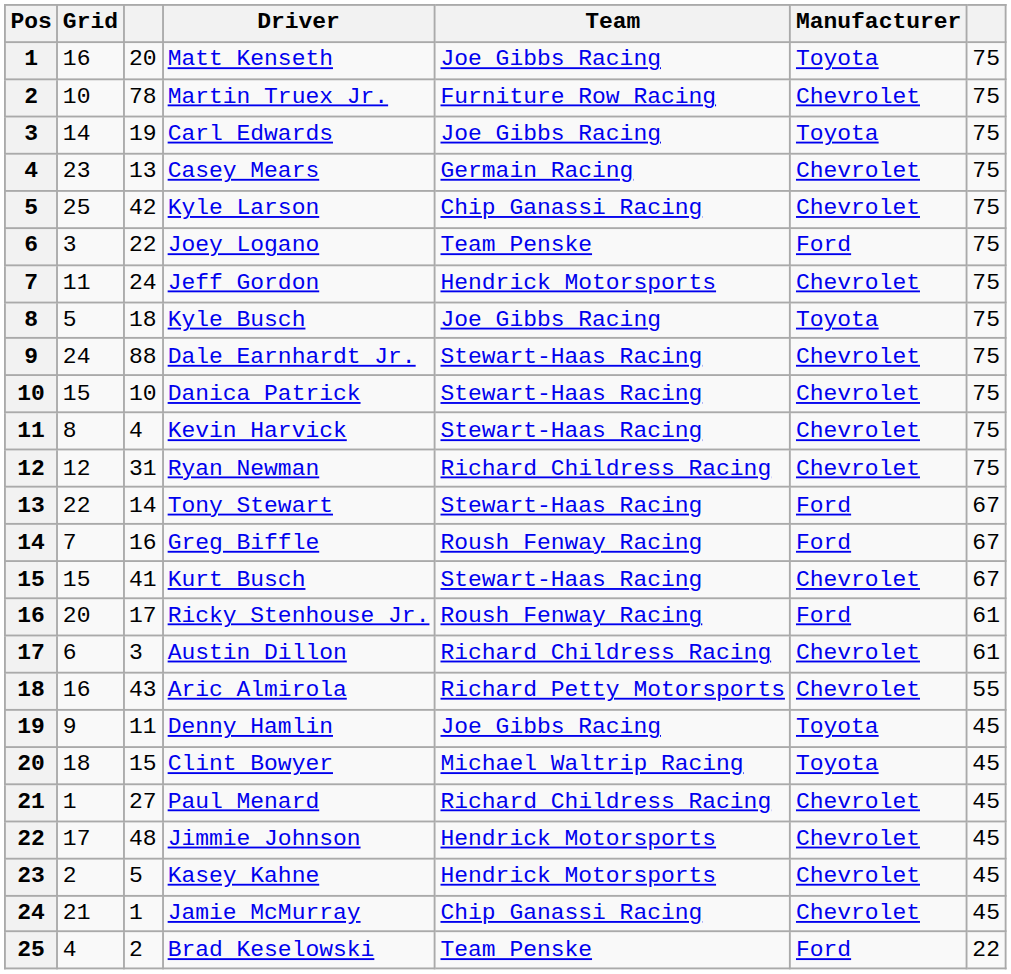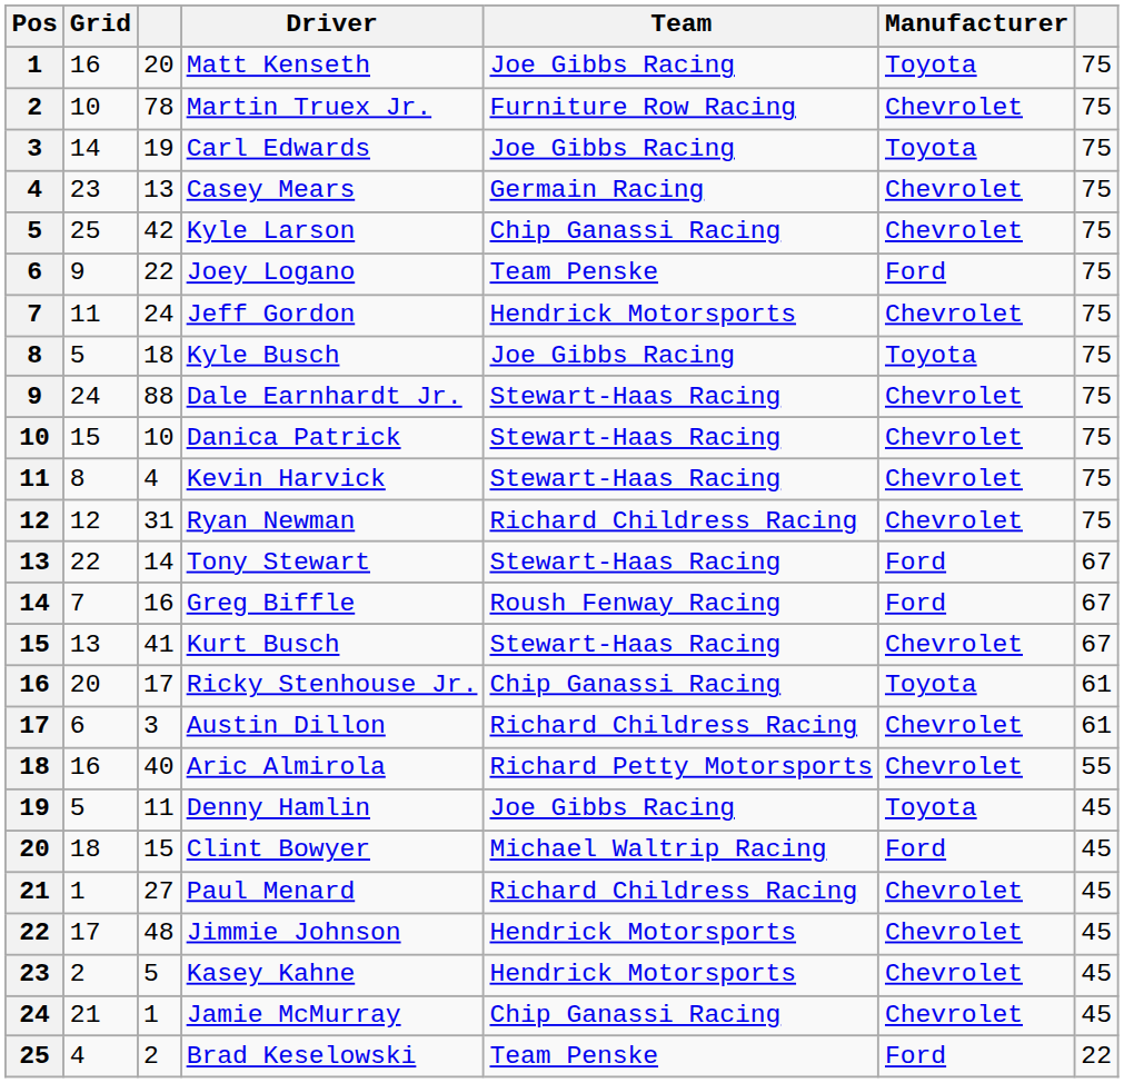 <table class="wikitable" style="font-size:95%">
 <tr>
 <th>Pos</th>
 <th>Grid</th>
 <th></th>
 <th>Driver</th>
 <th>Team</th>
 <th>Manufacturer</th>
 <th></th>
 </tr>
 <tr>
 <th>1</th>
 <td>16</td>
 <td>20</td>
 <td><a href='#'>Matt Kenseth</a></td>
 <td><a href='#'>Joe Gibbs Racing</a></td>
 <td><a href='#'>Toyota</a></td>
 <td>75</td>
 </tr>
 <tr>
 <th>2</th>
 <td>10</td>
 <td>78</td>
 <td><a href='#'>Martin Truex Jr.</a></td>
 <td><a href='#'>Furniture Row Racing</a></td>
 <td><a href='#'>Chevrolet</a></td>
 <td>75</td>
 </tr>
 <tr>
 <th>3</th>
 <td>14</td>
 <td>19</td>
 <td><a href='#'>Carl Edwards</a></td>
 <td><a href='#'>Joe Gibbs Racing</a></td>
 <td><a href='#'>Toyota</a></td>
 <td>75</td>
 </tr>
 <tr>
 <th>4</th>
 <td>23</td>
 <td>13</td>
 <td><a href='#'>Casey Mears</a></td>
 <td><a href='#'>Germain Racing</a></td>
 <td><a href='#'>Chevrolet</a></td>
 <td>75</td>
 </tr>
 <tr>
 <th>5</th>
 <td>25</td>
 <td>42</td>
 <td><a href='#'>Kyle Larson</a></td>
 <td><a href='#'>Chip Ganassi Racing</a></td>
 <td><a href='#'>Chevrolet</a></td>
 <td>75</td>
 </tr>
 <tr>
 <th>6</th>
-<td>3</td>
+<td>9</td>
 <td>22</td>
 <td><a href='#'>Joey Logano</a></td>
 <td><a href='#'>Team Penske</a></td>
 <td><a href='#'>Ford</a></td>
 <td>75</td>
 </tr>
 <tr>
 <th>7</th>
 <td>11</td>
 <td>24</td>
 <td><a href='#'>Jeff Gordon</a></td>
 <td><a href='#'>Hendrick Motorsports</a></td>
 <td><a href='#'>Chevrolet</a></td>
 <td>75</td>
 </tr>
 <tr>
 <th>8</th>
 <td>5</td>
 <td>18</td>
 <td><a href='#'>Kyle Busch</a></td>
 <td><a href='#'>Joe Gibbs Racing</a></td>
 <td><a href='#'>Toyota</a></td>
 <td>75</td>
 </tr>
 <tr>
 <th>9</th>
 <td>24</td>
 <td>88</td>
 <td><a href='#'>Dale Earnhardt Jr.</a></td>
 <td><a href='#'>Stewart-Haas Racing</a></td>
 <td><a href='#'>Chevrolet</a></td>
 <td>75</td>
 </tr>
 <tr>
 <th>10</th>
 <td>15</td>
 <td>10</td>
 <td><a href='#'>Danica Patrick</a></td>
 <td><a href='#'>Stewart-Haas Racing</a></td>
 <td><a href='#'>Chevrolet</a></td>
 <td>75</td>
 </tr>
 <tr>
 <th>11</th>
 <td>8</td>
 <td>4</td>
 <td><a href='#'>Kevin Harvick</a></td>
 <td><a href='#'>Stewart-Haas Racing</a></td>
 <td><a href='#'>Chevrolet</a></td>
 <td>75</td>
 </tr>
 <tr>
 <th>12</th>
 <td>12</td>
 <td>31</td>
 <td><a href='#'>Ryan Newman</a></td>
 <td><a href='#'>Richard Childress Racing</a></td>
 <td><a href='#'>Chevrolet</a></td>
 <td>75</td>
 </tr>
 <tr>
 <th>13</th>
 <td>22</td>
 <td>14</td>
 <td><a href='#'>Tony Stewart</a></td>
 <td><a href='#'>Stewart-Haas Racing</a></td>
 <td><a href='#'>Ford</a></td>
 <td>67</td>
 </tr>
 <tr>
 <th>14</th>
 <td>7</td>
 <td>16</td>
 <td><a href='#'>Greg Biffle</a></td>
 <td><a href='#'>Roush Fenway Racing</a></td>
 <td><a href='#'>Ford</a></td>
 <td>67</td>
 </tr>
 <tr>
 <th>15</th>
-<td>15</td>
+<td>13</td>
 <td>41</td>
 <td><a href='#'>Kurt Busch</a></td>
 <td><a href='#'>Stewart-Haas Racing</a></td>
 <td><a href='#'>Chevrolet</a></td>
 <td>67</td>
 </tr>
 <tr>
 <th>16</th>
 <td>20</td>
 <td>17</td>
 <td><a href='#'>Ricky Stenhouse Jr.</a></td>
-<td><a href='#'>Roush Fenway Racing</a></td>
-<td><a href='#'>Ford</a></td>
+<td><a href='#'>Chip Ganassi Racing</a></td>
+<td><a href='#'>Toyota</a></td>
 <td>61</td>
 </tr>
 <tr>
 <th>17</th>
 <td>6</td>
 <td>3</td>
 <td><a href='#'>Austin Dillon</a></td>
 <td><a href='#'>Richard Childress Racing</a></td>
 <td><a href='#'>Chevrolet</a></td>
 <td>61</td>
 </tr>
 <tr>
 <th>18</th>
 <td>16</td>
-<td>43</td>
+<td>40</td>
 <td><a href='#'>Aric Almirola</a></td>
 <td><a href='#'>Richard Petty Motorsports</a></td>
 <td><a href='#'>Chevrolet</a></td>
 <td>55</td>
 </tr>
 <tr>
 <th>19</th>
-<td>9</td>
+<td>5</td>
 <td>11</td>
 <td><a href='#'>Denny Hamlin</a></td>
 <td><a href='#'>Joe Gibbs Racing</a></td>
 <td><a href='#'>Toyota</a></td>
 <td>45</td>
 </tr>
 <tr>
 <th>20</th>
 <td>18</td>
 <td>15</td>
 <td><a href='#'>Clint Bowyer</a></td>
 <td><a href='#'>Michael Waltrip Racing</a></td>
-<td><a href='#'>Toyota</a></td>
+<td><a href='#'>Ford</a></td>
 <td>45</td>
 </tr>
 <tr>
 <th>21</th>
 <td>1</td>
 <td>27</td>
 <td><a href='#'>Paul Menard</a></td>
 <td><a href='#'>Richard Childress Racing</a></td>
 <td><a href='#'>Chevrolet</a></td>
 <td>45</td>
 </tr>
 <tr>
 <th>22</th>
 <td>17</td>
 <td>48</td>
 <td><a href='#'>Jimmie Johnson</a></td>
 <td><a href='#'>Hendrick Motorsports</a></td>
 <td><a href='#'>Chevrolet</a></td>
 <td>45</td>
 </tr>
 <tr>
 <th>23</th>
 <td>2</td>
 <td>5</td>
 <td><a href='#'>Kasey Kahne</a></td>
 <td><a href='#'>Hendrick Motorsports</a></td>
 <td><a href='#'>Chevrolet</a></td>
 <td>45</td>
 </tr>
 <tr>
 <th>24</th>
 <td>21</td>
 <td>1</td>
 <td><a href='#'>Jamie McMurray</a></td>
 <td><a href='#'>Chip Ganassi Racing</a></td>
 <td><a href='#'>Chevrolet</a></td>
 <td>45</td>
 </tr>
 <tr>
 <th>25</th>
 <td>4</td>
 <td>2</td>
 <td><a href='#'>Brad Keselowski</a></td>
 <td><a href='#'>Team Penske</a></td>
 <td><a href='#'>Ford</a></td>
 <td>22</td>
 </tr>
 </table>
